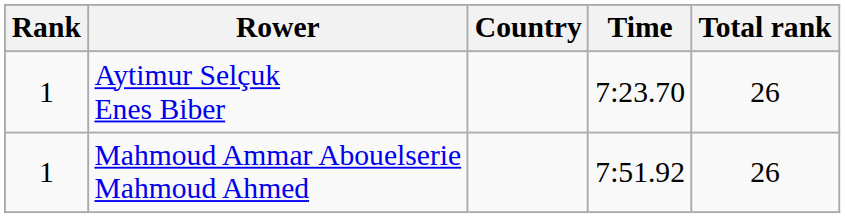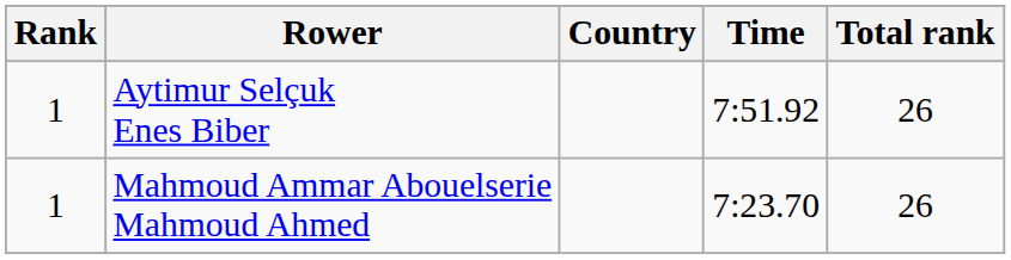 <table class="wikitable" style="text-align:center">
 <tr>
 <th>Rank</th>
 <th>Rower</th>
 <th>Country</th>
 <th>Time</th>
 <th>Total rank</th>
 </tr>
 <tr>
 <td>1</td>
 <td align="left"><a href='#'>Aytimur Selçuk</a><br><a href='#'>Enes Biber</a></td>
 <td align="left"></td>
-<td>7:23.70</td>
+<td>7:51.92</td>
 <td>26</td>
 </tr>
 <tr>
 <td>1</td>
 <td align="left"><a href='#'>Mahmoud Ammar Abouelserie</a><br><a href='#'>Mahmoud Ahmed</a></td>
 <td align="left"></td>
-<td>7:51.92</td>
+<td>7:23.70</td>
 <td>26</td>
 </tr>
 </table>
